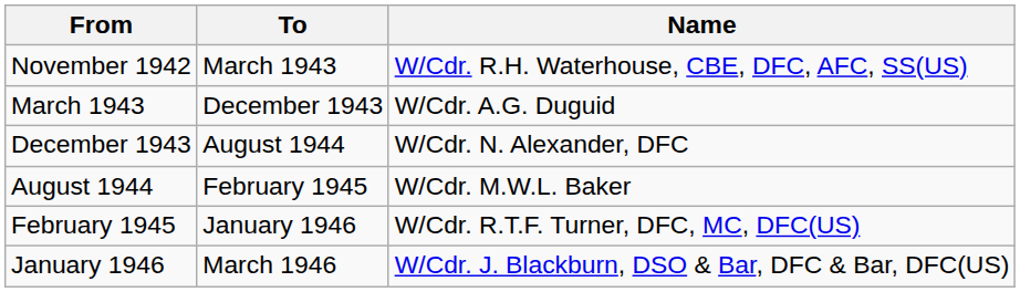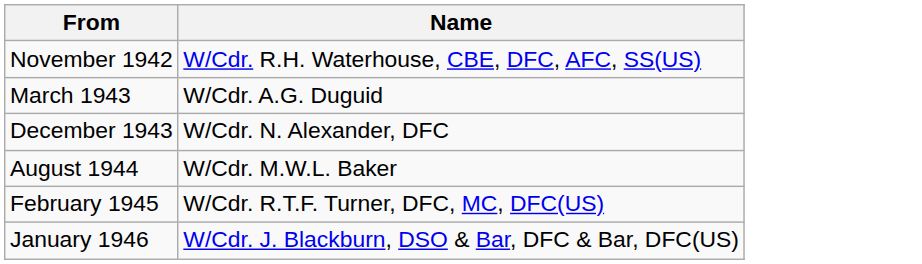 <table class="wikitable">
 <tr>
 <th>From</th>
-<th>To</th>
 <th>Name</th>
 </tr>
 <tr>
 <td>November 1942</td>
-<td>March 1943</td>
 <td><a href='#'>W/Cdr.</a> R.H. Waterhouse, <a href='#'>CBE</a>, <a href='#'>DFC</a>, <a href='#'>AFC</a>, <a href='#'>SS(US)</a></td>
 </tr>
 <tr>
 <td>March 1943</td>
-<td>December 1943</td>
 <td>W/Cdr. A.G. Duguid</td>
 </tr>
 <tr>
 <td>December 1943</td>
-<td>August 1944</td>
 <td>W/Cdr. N. Alexander, DFC</td>
 </tr>
 <tr>
 <td>August 1944</td>
-<td>February 1945</td>
 <td>W/Cdr. M.W.L. Baker</td>
 </tr>
 <tr>
 <td>February 1945</td>
-<td>January 1946</td>
 <td>W/Cdr. R.T.F. Turner, DFC, <a href='#'>MC</a>, <a href='#'>DFC(US)</a></td>
 </tr>
 <tr>
 <td>January 1946</td>
-<td>March 1946</td>
 <td><a href='#'>W/Cdr. J. Blackburn</a>, <a href='#'>DSO</a> & <a href='#'>Bar</a>, DFC & Bar, DFC(US)</td>
 </tr>
 </table>
